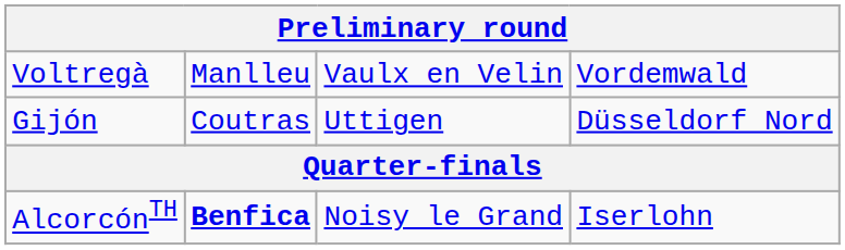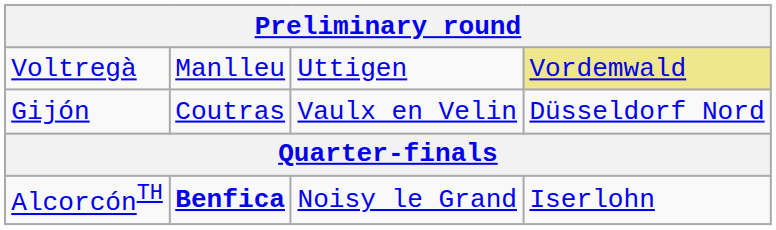 <table class="wikitable">
 <tr>
 <th colspan=4><a href='#'>Preliminary round</a></th>
 </tr>
 <tr>
 <td> <a href='#'>Voltregà</a></td>
 <td> <a href='#'>Manlleu</a></td>
-<td> <a href='#'>Vaulx en Velin</a></td>
-<td> <a href='#'>Vordemwald</a></td>
+<td> <a href='#'>Uttigen</a></td>
+<td style="background: khaki;"> <a href='#'>Vordemwald</a></td>
 </tr>
 <tr>
 <td> <a href='#'>Gijón</a></td>
 <td> <a href='#'>Coutras</a></td>
-<td> <a href='#'>Uttigen</a></td>
+<td> <a href='#'>Vaulx en Velin</a></td>
 <td> <a href='#'>Düsseldorf Nord</a></td>
 </tr>
 <tr>
 <th colspan=4><a href='#'>Quarter-finals</a></th>
 </tr>
 <tr>
 <td> <a href='#'>Alcorcón</a><sup><a href='#'>TH</a></sup></td>
 <td><strong> <a href='#'>Benfica</a></strong></td>
 <td> <a href='#'>Noisy le Grand</a></td>
 <td> <a href='#'>Iserlohn</a></td>
 </tr>
 </table>
